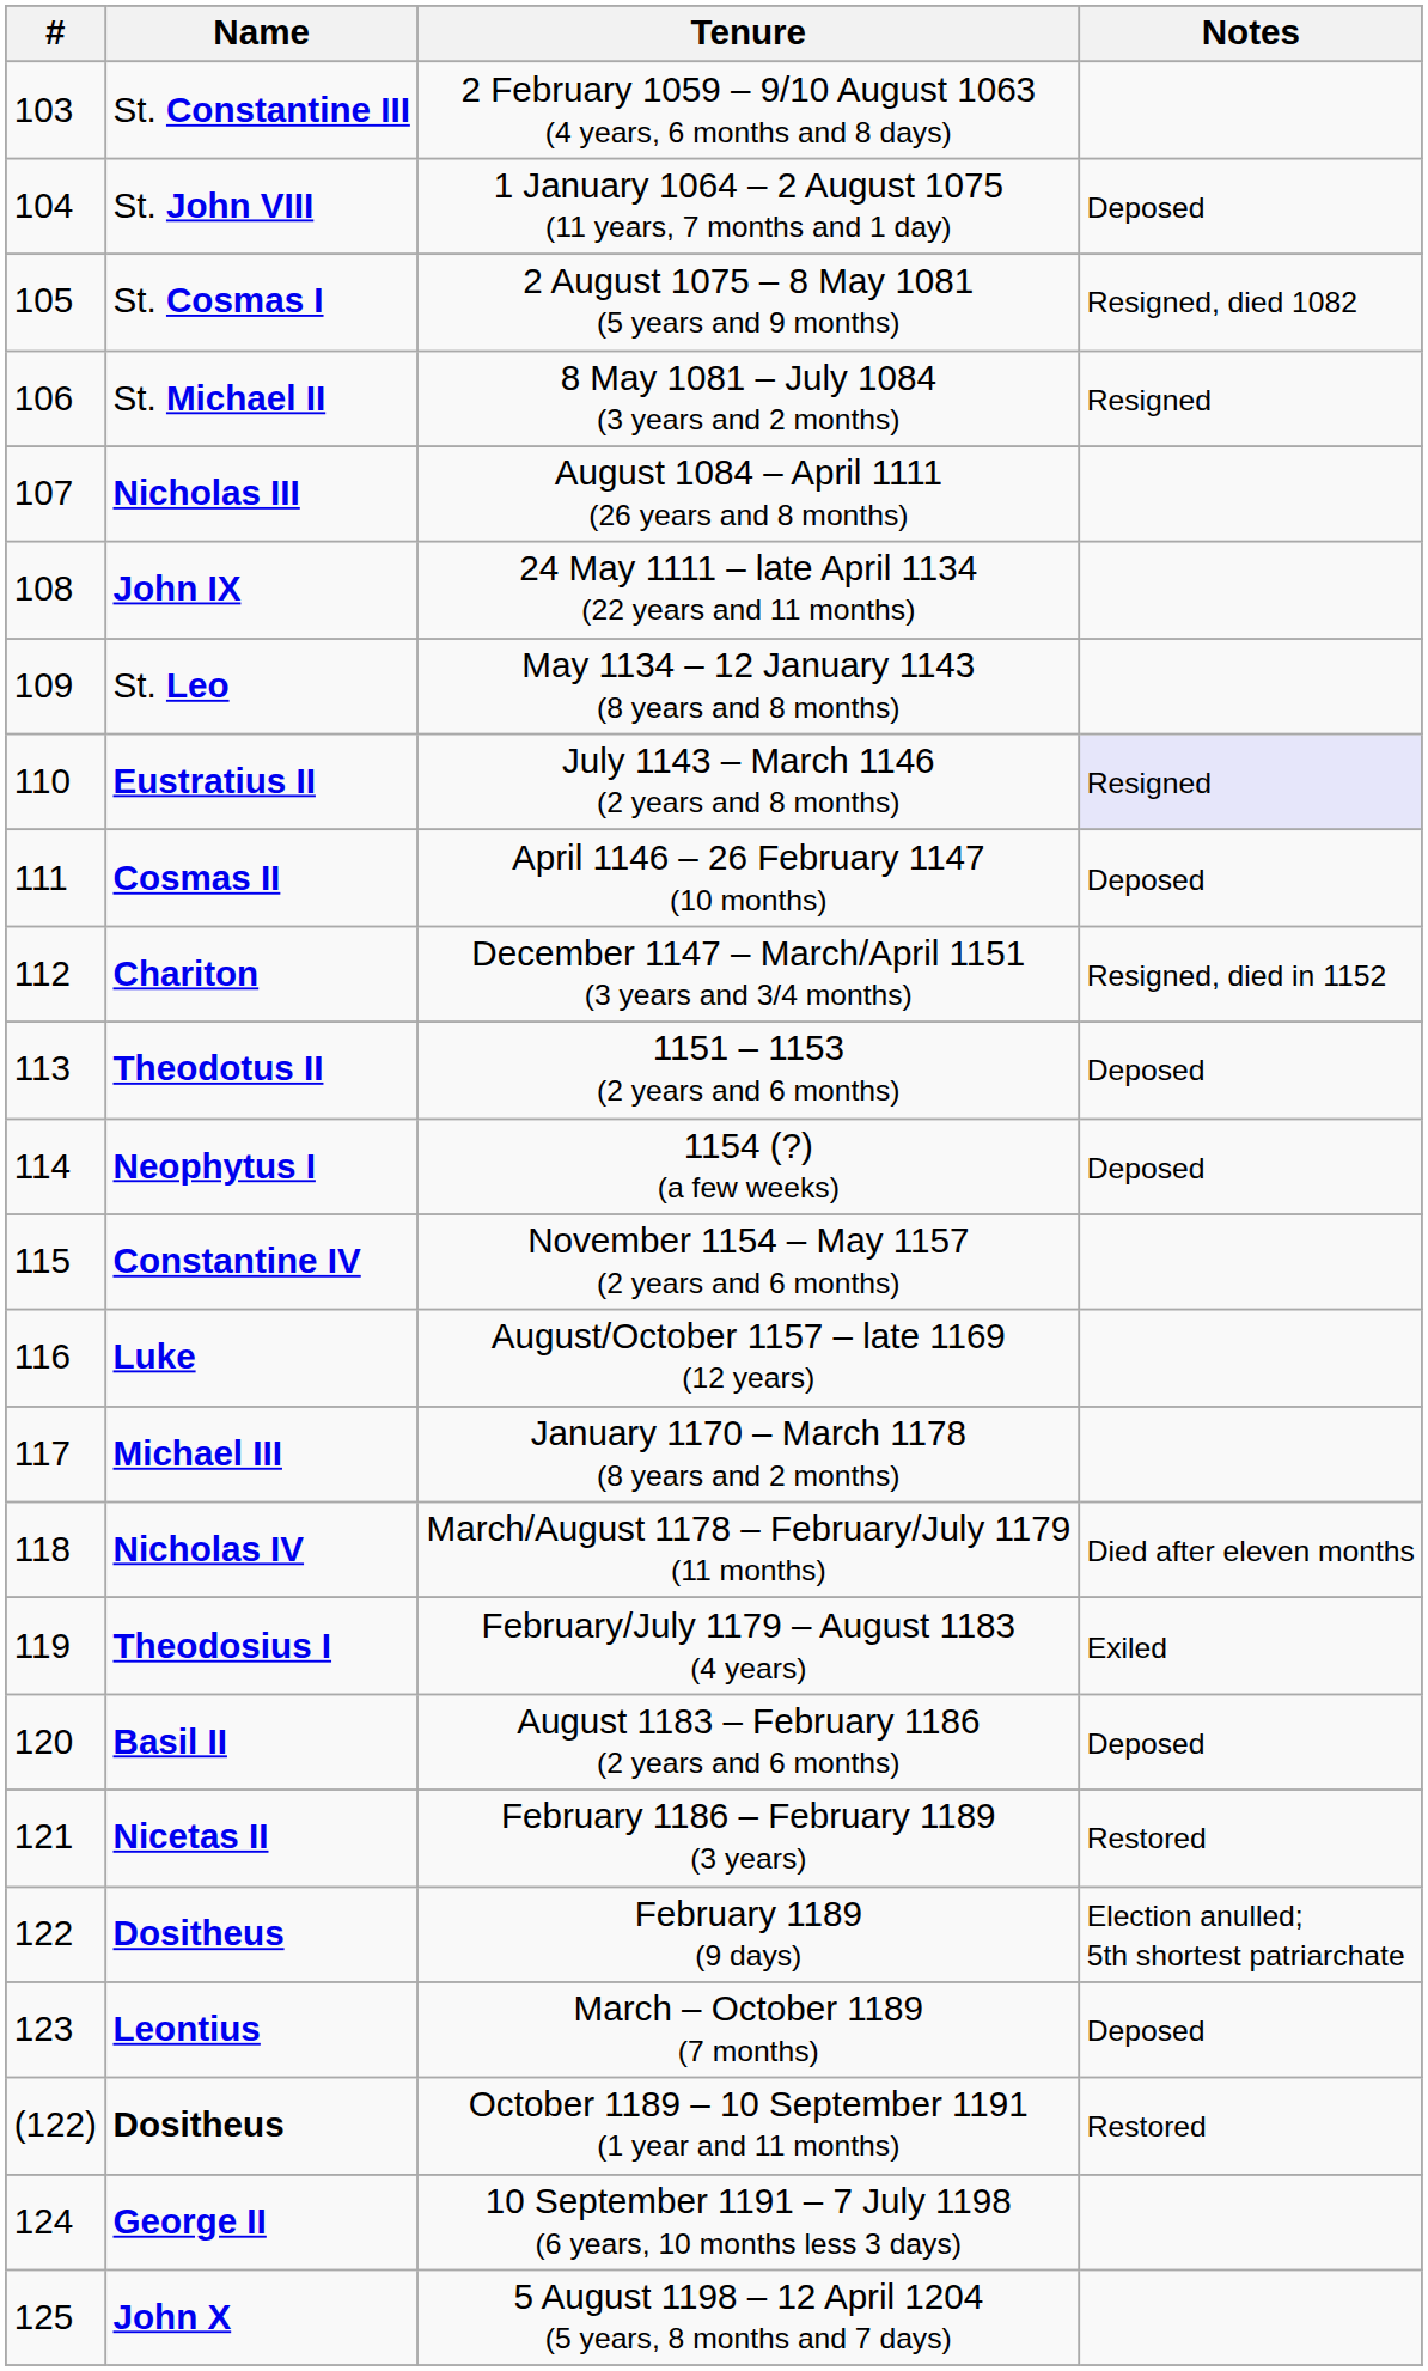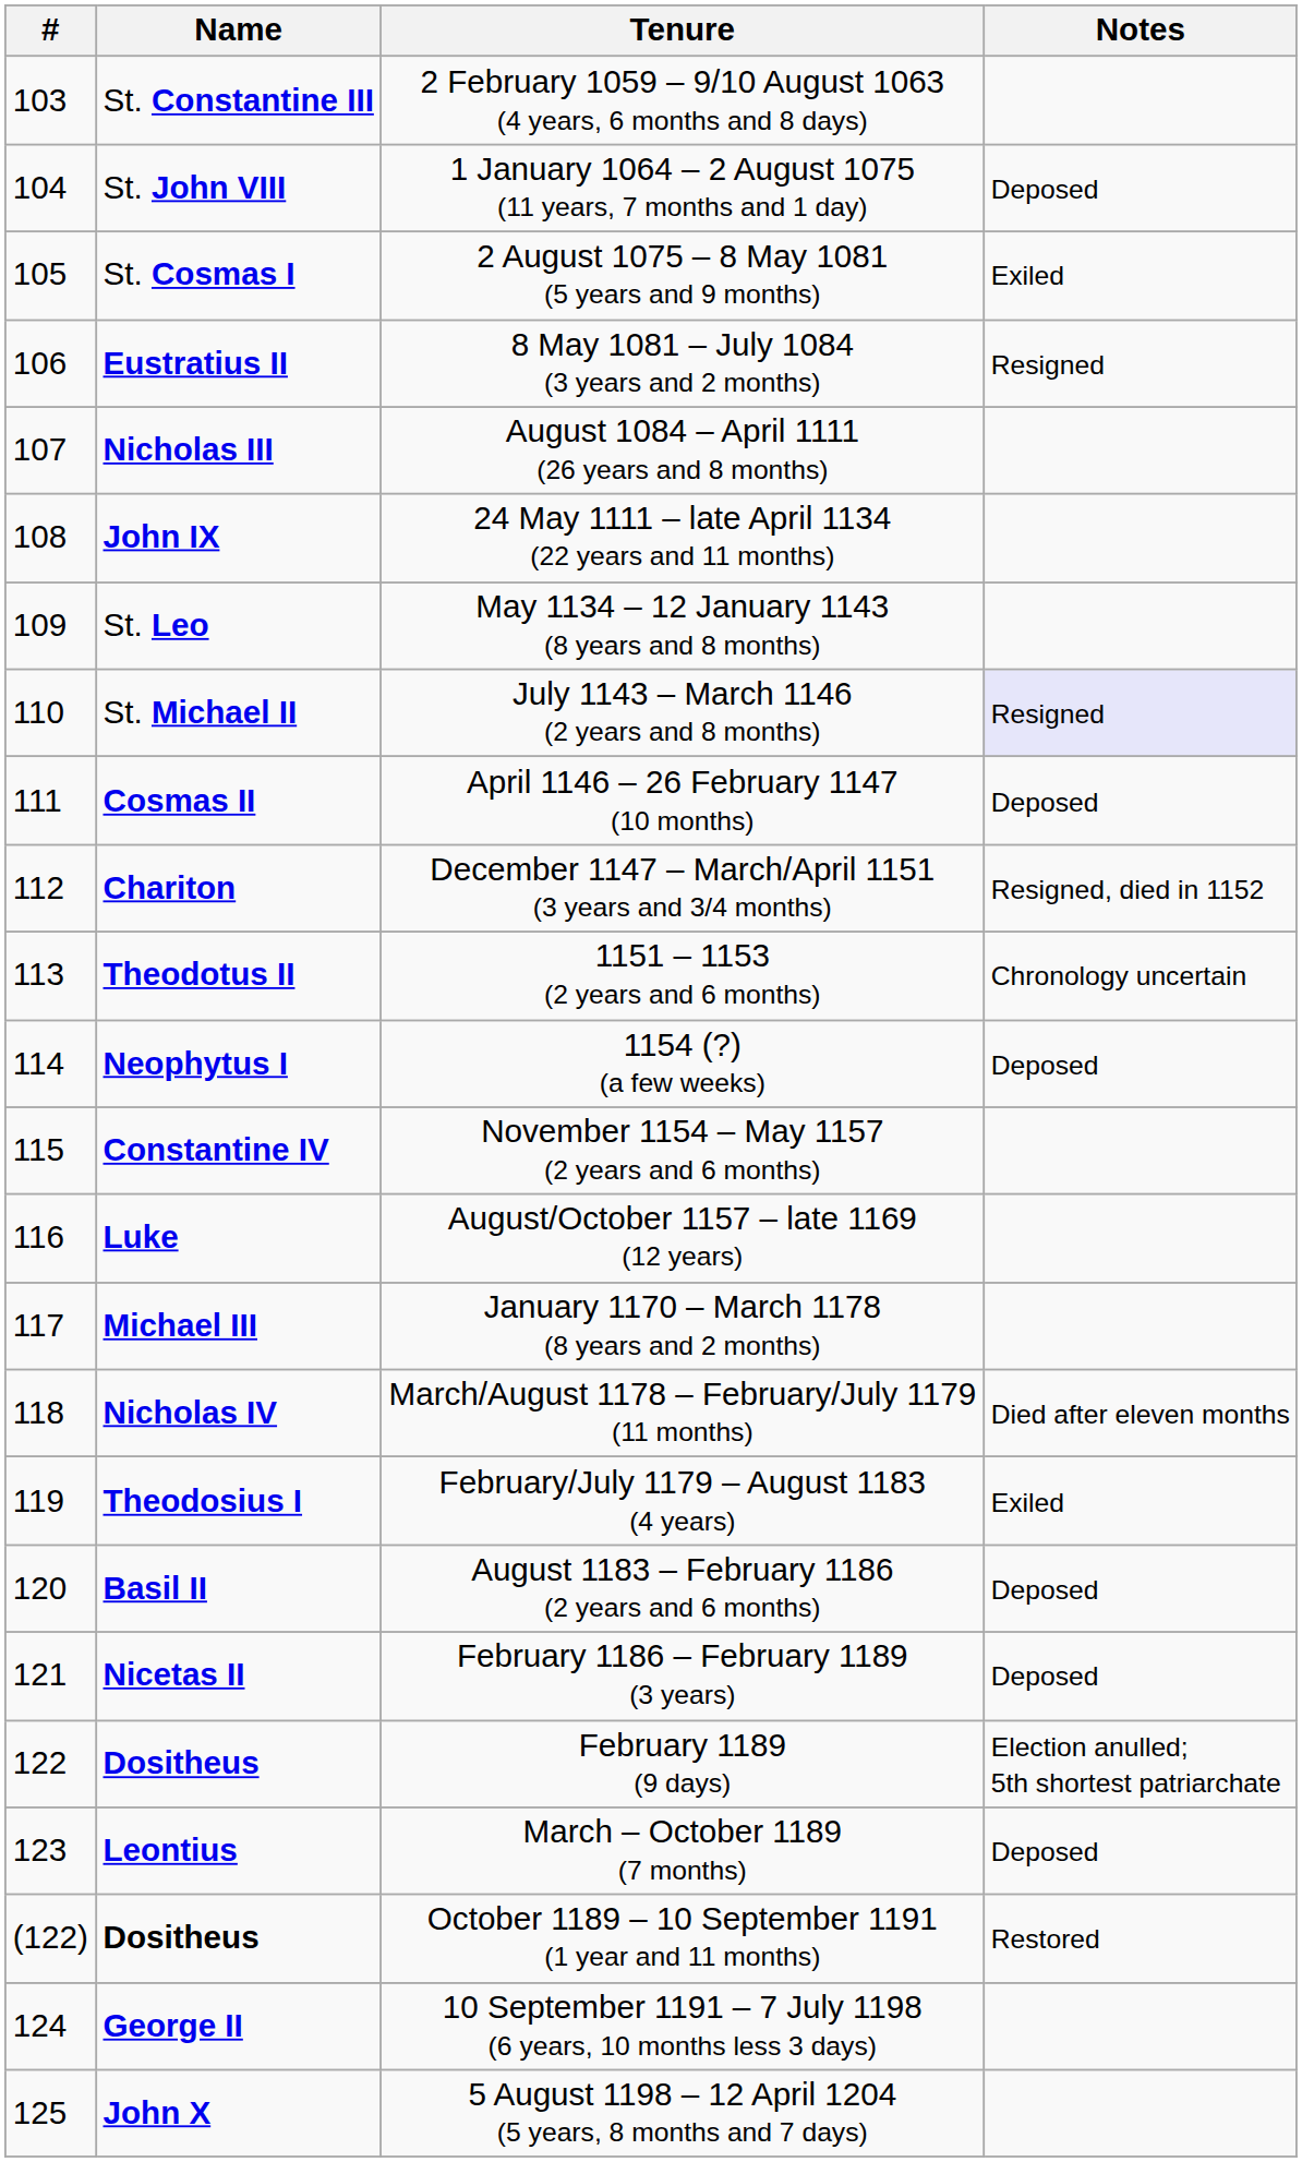 <table class="wikitable">
 <tr>
 <th>#</th>
 <th>Name</th>
 <th>Tenure</th>
 <th>Notes</th>
 </tr>
 <tr>
 <td>103</td>
 <td>St. <a href='#'><strong>Constantine III</strong></a></td>
 <td style="text-align:center">2 February 1059 – 9/10 August 1063<br><small>(4 years, 6 months and 8 days)</small></td>
 <td></td>
 </tr>
 <tr>
 <td>104</td>
 <td>St. <a href='#'><strong>John VIII</strong></a></td>
 <td style="text-align:center">1 January 1064 – 2 August 1075<br><small>(11 years, 7 months and 1 day)</small></td>
 <td><small>Deposed</small></td>
 </tr>
 <tr>
 <td>105</td>
 <td>St. <a href='#'><strong>Cosmas I</strong></a></td>
 <td style="text-align:center">2 August 1075 – 8 May 1081<br><small>(5 years and 9 months)</small></td>
-<td><small>Resigned, died </small> <small>1082</small></td>
+<td><small>Exiled</small></td>
 </tr>
 <tr>
 <td>106</td>
-<td>St. <a href='#'><strong>Michael II</strong></a></td>
+<td><a href='#'><strong>Eustratius II</strong></a></td>
 <td style="text-align:center">8 May 1081 – July 1084<br><small>(3 years and 2 months)</small></td>
 <td><small>Resigned</small></td>
 </tr>
 <tr>
 <td>107</td>
 <td><a href='#'><strong>Nicholas III</strong></a></td>
 <td style="text-align:center">August 1084 – April 1111<br><small>(26 years and 8 months)</small></td>
 <td></td>
 </tr>
 <tr>
 <td>108</td>
 <td><a href='#'><strong>John IX</strong></a></td>
 <td style="text-align:center">24 May 1111 – late April 1134<br><small>(22 years and 11 months)</small></td>
 <td></td>
 </tr>
 <tr>
 <td>109</td>
 <td>St. <a href='#'><strong>Leo</strong></a></td>
 <td style="text-align:center">May 1134 – 12 January 1143 <br><small>(8 years and 8 months)</small></td>
 <td></td>
 </tr>
 <tr>
 <td>110</td>
-<td><a href='#'><strong>Eustratius II</strong></a></td>
+<td>St. <a href='#'><strong>Michael II</strong></a></td>
 <td style="text-align:center">July 1143 – March 1146<br><small>(2 years and 8 months)</small></td>
 <td style="background: lavender;"><small>Resigned</small></td>
 </tr>
 <tr>
 <td>111</td>
 <td><a href='#'><strong>Cosmas II</strong></a></td>
 <td style="text-align:center">April 1146 – 26 February 1147<br><small>(10 months)</small></td>
 <td><small>Deposed</small></td>
 </tr>
 <tr>
 <td>112</td>
 <td><a href='#'><strong>Chariton</strong></a></td>
 <td style="text-align:center">December 1147 – March/April 1151<br><small>(3 years and 3/4 months)</small></td>
 <td><small>Resigned, died in 1152</small></td>
 </tr>
 <tr>
 <td>113</td>
 <td><a href='#'><strong>Theodotus II</strong></a></td>
 <td style="text-align:center">1151 – 1153<br><small>(2 years and 6 months)</small></td>
-<td><small>Deposed</small></td>
+<td><small>Chronology uncertain</small></td>
 </tr>
 <tr>
 <td>114</td>
 <td><a href='#'><strong>Neophytus I</strong></a></td>
 <td style="text-align:center">1154 (?)<br><small>(a few weeks)</small></td>
 <td><small>Deposed</small></td>
 </tr>
 <tr>
 <td>115</td>
 <td><a href='#'><strong>Constantine IV</strong></a></td>
 <td style="text-align:center">November 1154 – May 1157 <br><small>(2 years and 6 months)</small></td>
 <td></td>
 </tr>
 <tr>
 <td>116</td>
 <td><a href='#'><strong>Luke</strong></a></td>
 <td style="text-align:center">August/October 1157 – late 1169<br><small>(12 years)</small></td>
 <td></td>
 </tr>
 <tr>
 <td>117</td>
 <td><a href='#'><strong>Michael III</strong></a></td>
 <td style="text-align:center">January 1170 – March 1178  <br><small>(8 years and 2 months)</small></td>
 <td></td>
 </tr>
 <tr>
 <td>118</td>
 <td><a href='#'><strong>Nicholas IV</strong></a></td>
 <td style="text-align:center">March/August 1178 – February/July 1179<br><small>(11 months)</small></td>
 <td><small>Died after eleven months</small></td>
 </tr>
 <tr>
 <td>119</td>
 <td><a href='#'><strong>Theodosius I</strong></a></td>
 <td style="text-align:center">February/July 1179 – August 1183<br><small>(4 years)</small></td>
 <td><small>Exiled</small></td>
 </tr>
 <tr>
 <td>120</td>
 <td><a href='#'><strong>Basil II</strong></a></td>
 <td style="text-align:center">August 1183 – February 1186<br><small>(2 years and 6 months)</small></td>
 <td><small>Deposed</small></td>
 </tr>
 <tr>
 <td>121</td>
 <td><a href='#'><strong>Nicetas II</strong></a></td>
 <td style="text-align:center">February 1186 – February 1189<br><small>(3 years)</small></td>
-<td><small>Restored</small></td>
+<td><small>Deposed</small></td>
 </tr>
 <tr>
 <td>122</td>
 <td><a href='#'><strong>Dositheus</strong></a></td>
 <td style="text-align:center">February 1189<br><small>(9 days)</small></td>
 <td><small>Election anulled;<br>5th shortest patriarchate</small></td>
 </tr>
 <tr>
 <td>123</td>
 <td><a href='#'><strong>Leontius</strong></a></td>
 <td style="text-align:center">March – October 1189<br><small>(7 months)</small></td>
 <td><small>Deposed</small></td>
 </tr>
 <tr>
 <td>(122)</td>
 <td><strong>Dositheus</strong></td>
 <td style="text-align:center">October 1189 – 10 September 1191<br><small>(1 year and 11 months)</small></td>
 <td><small>Restored</small></td>
 </tr>
 <tr>
 <td>124</td>
 <td><a href='#'><strong>George II</strong></a></td>
 <td style="text-align:center">10 September 1191 – 7 July 1198<br><small>(6 years, 10 months less 3 days)</small></td>
 <td></td>
 </tr>
 <tr>
 <td>125</td>
 <td><a href='#'><strong>John X</strong></a></td>
 <td style="text-align:center">5 August 1198 – 12 April 1204<br><small>(5 years, 8 months and 7 days)</small></td>
 <td></td>
 </tr>
 </table>
